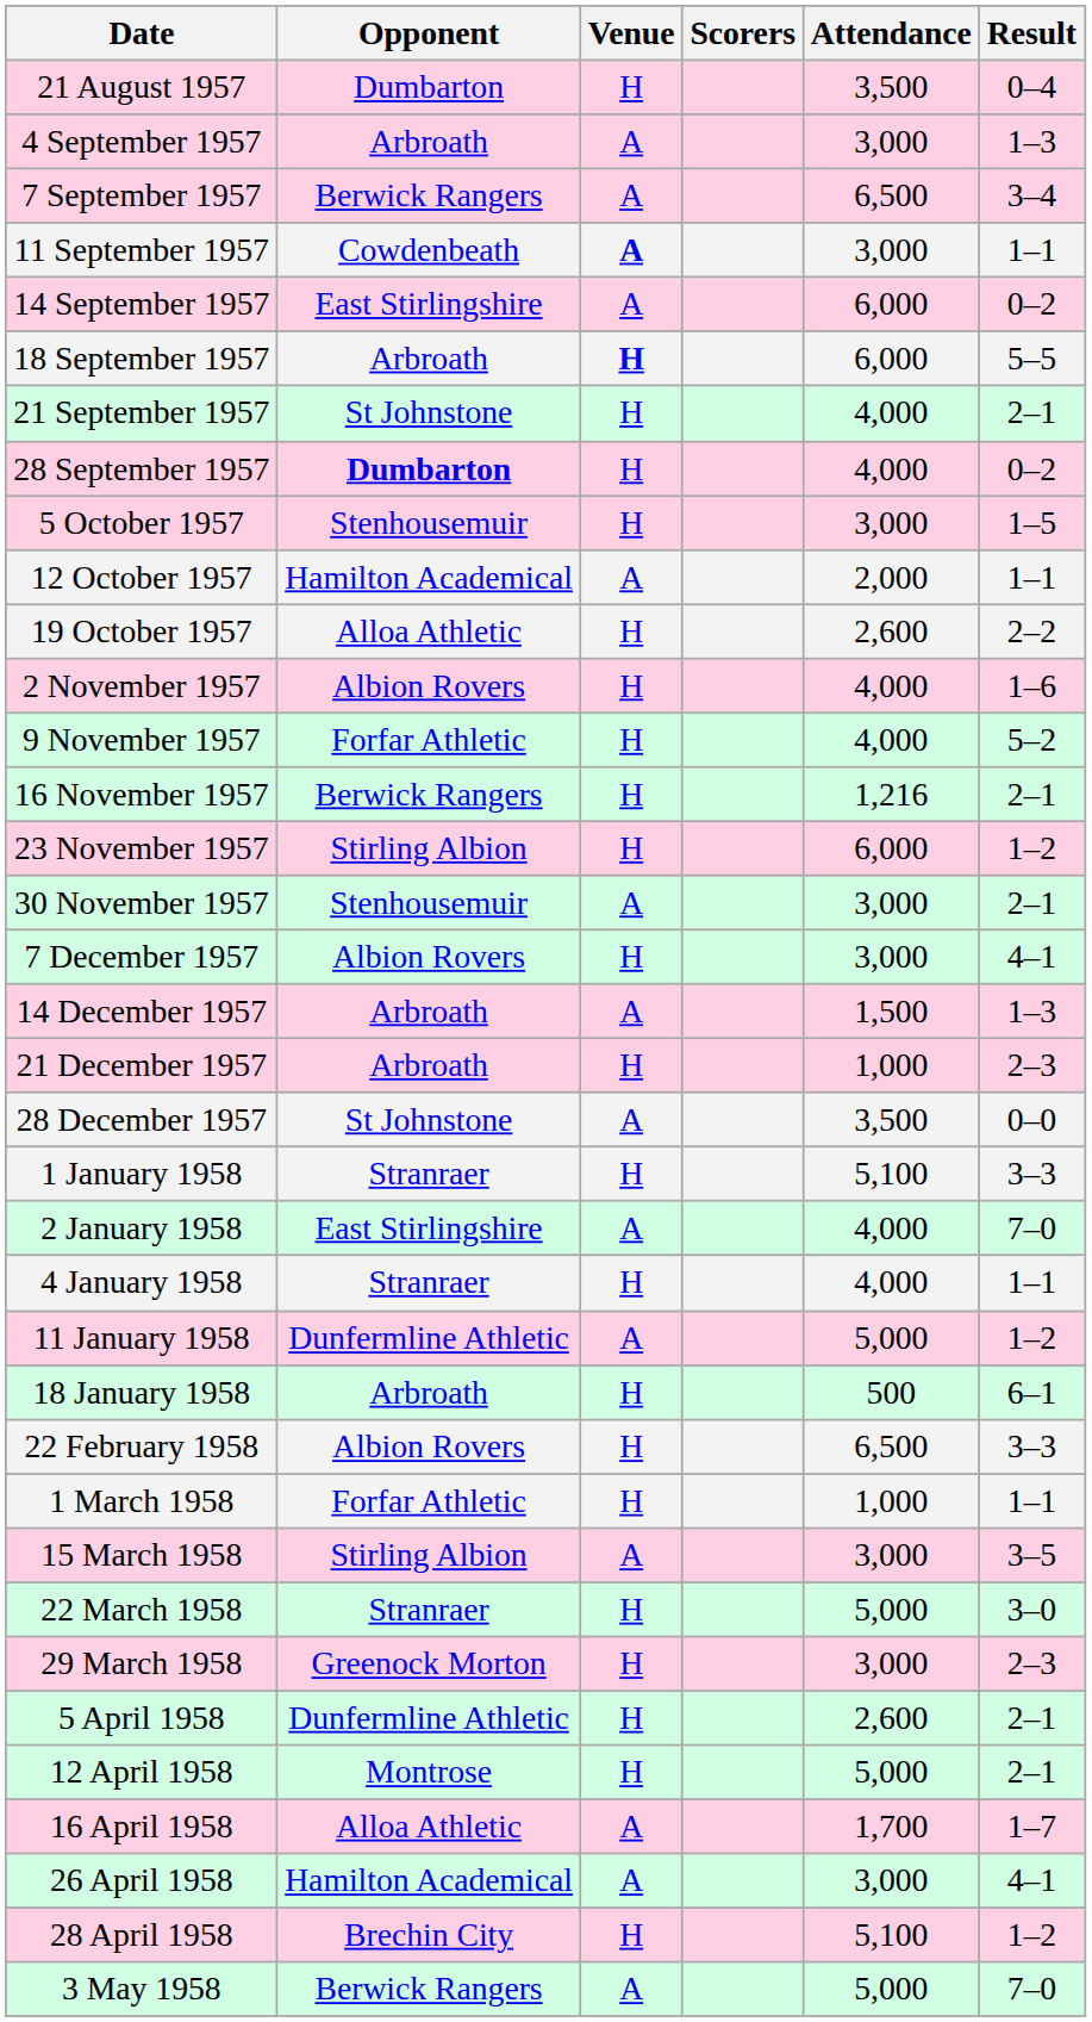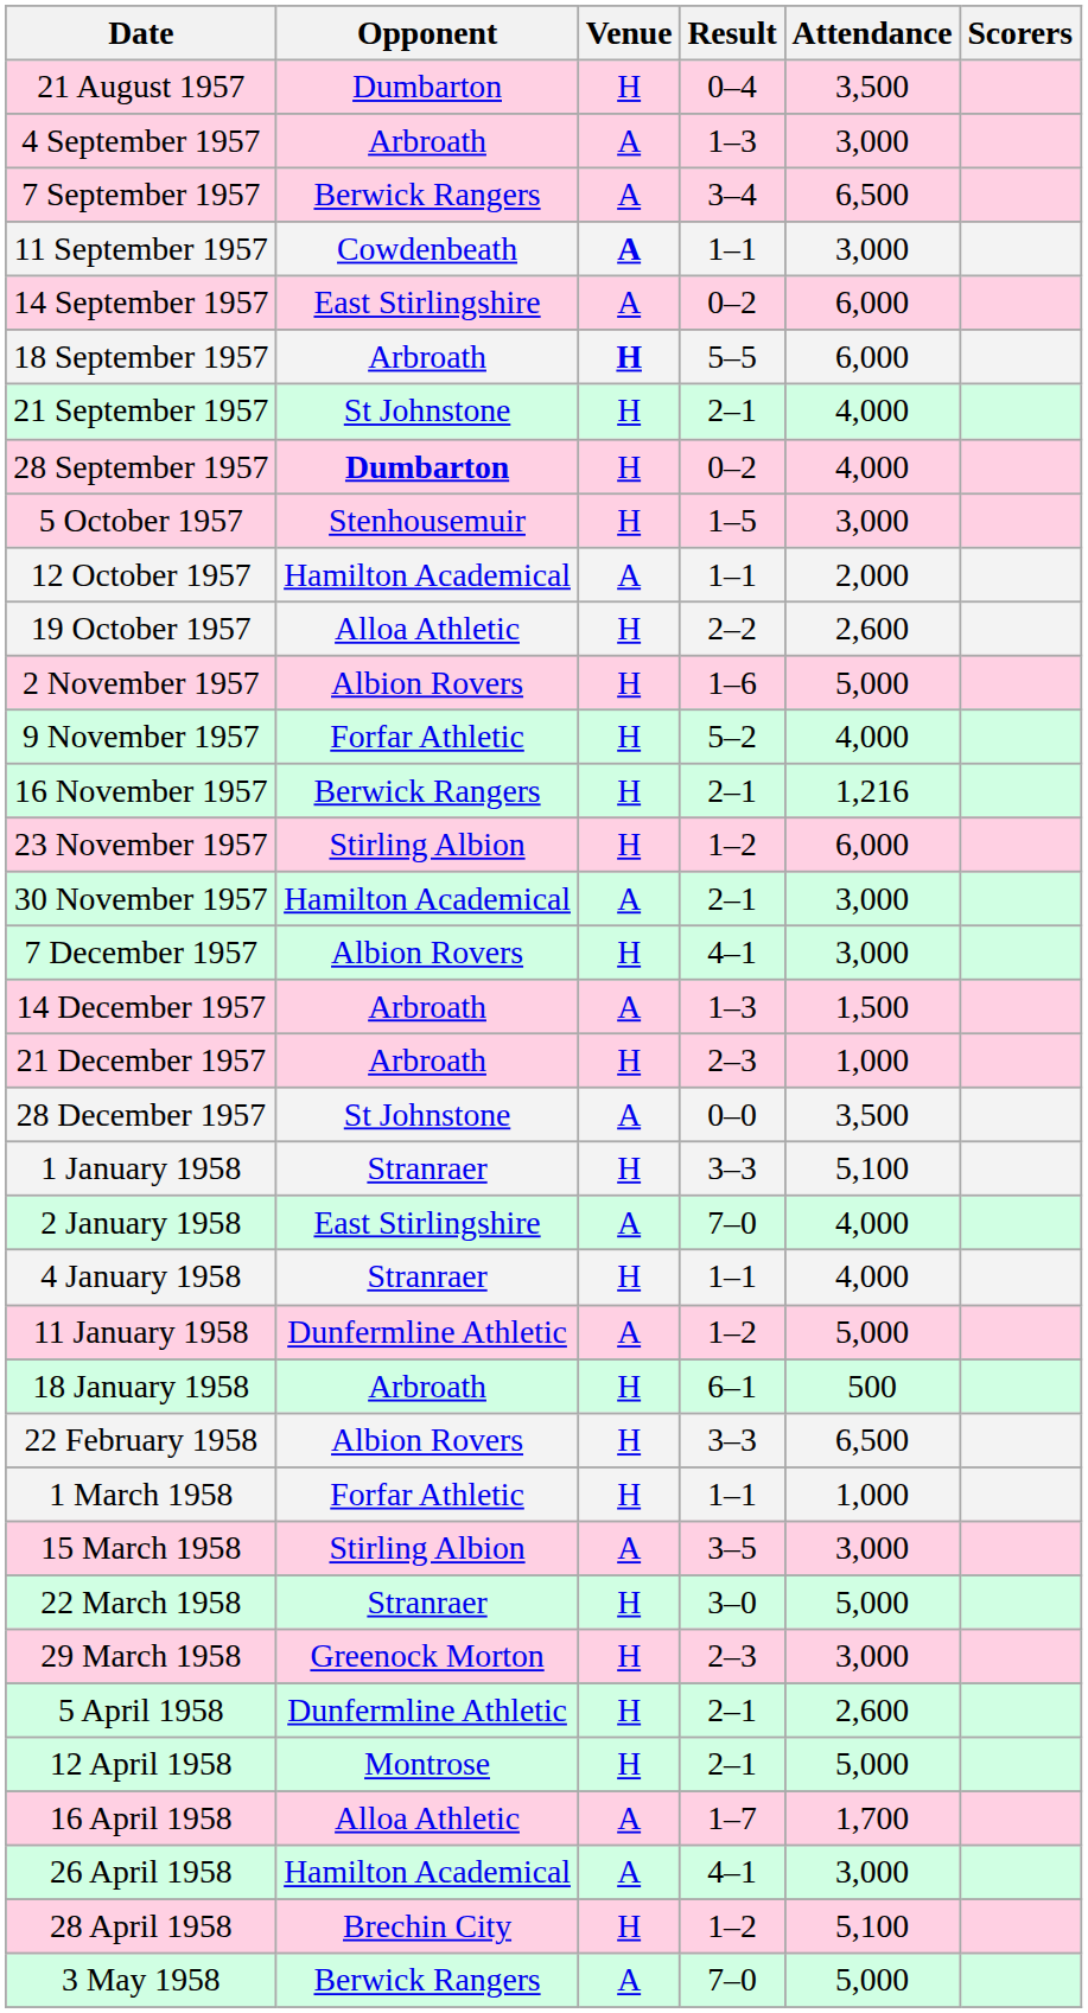 <table class="wikitable sortable" style="font-size:95%; text-align:center">
 <tr>
 <th>Date</th>
 <th>Opponent</th>
 <th>Venue</th>
+<th>Result</th>
+<th>Attendance</th>
 <th>Scorers</th>
-<th>Attendance</th>
-<th>Result</th>
 </tr>
 <tr bgcolor = "#ffd0e3">
 <td>21 August 1957</td>
 <td><a href='#'>Dumbarton</a></td>
 <td><a href='#'>H</a></td>
+<td>0–4</td>
+<td>3,500</td>
 <td></td>
-<td>3,500</td>
-<td>0–4</td>
 </tr>
 <tr bgcolor = "#ffd0e3">
 <td>4 September 1957</td>
 <td><a href='#'>Arbroath</a></td>
 <td><a href='#'>A</a></td>
+<td>1–3</td>
+<td>3,000</td>
 <td></td>
-<td>3,000</td>
-<td>1–3</td>
 </tr>
 <tr bgcolor = "#ffd0e3">
 <td>7 September 1957</td>
 <td><a href='#'>Berwick Rangers</a></td>
 <td><a href='#'>A</a></td>
+<td>3–4</td>
+<td>6,500</td>
 <td></td>
-<td>6,500</td>
-<td>3–4</td>
 </tr>
 <tr bgcolor = "#f3f3f3">
 <td>11 September 1957</td>
 <td><a href='#'>Cowdenbeath</a></td>
 <td><strong><a href='#'>A</a></strong></td>
+<td>1–1</td>
+<td>3,000</td>
 <td></td>
-<td>3,000</td>
-<td>1–1</td>
 </tr>
 <tr bgcolor = "#ffd0e3">
 <td>14 September 1957</td>
 <td><a href='#'>East Stirlingshire</a></td>
 <td><a href='#'>A</a></td>
+<td>0–2</td>
+<td>6,000</td>
 <td></td>
-<td>6,000</td>
-<td>0–2</td>
 </tr>
 <tr bgcolor = "#f3f3f3">
 <td>18 September 1957</td>
 <td><a href='#'>Arbroath</a></td>
 <td><strong><a href='#'>H</a></strong></td>
+<td>5–5</td>
+<td>6,000</td>
 <td></td>
-<td>6,000</td>
-<td>5–5</td>
 </tr>
 <tr bgcolor = "#d0ffe3">
 <td>21 September 1957</td>
 <td><a href='#'>St Johnstone</a></td>
 <td><a href='#'>H</a></td>
+<td>2–1</td>
+<td>4,000</td>
 <td></td>
-<td>4,000</td>
-<td>2–1</td>
 </tr>
 <tr bgcolor = "#ffd0e3">
 <td>28 September 1957</td>
 <td><strong><a href='#'>Dumbarton</a></strong></td>
 <td><a href='#'>H</a></td>
+<td>0–2</td>
+<td>4,000</td>
 <td></td>
-<td>4,000</td>
-<td>0–2</td>
 </tr>
 <tr bgcolor = "#ffd0e3">
 <td>5 October 1957</td>
 <td><a href='#'>Stenhousemuir</a></td>
 <td><a href='#'>H</a></td>
+<td>1–5</td>
+<td>3,000</td>
 <td></td>
-<td>3,000</td>
-<td>1–5</td>
 </tr>
 <tr bgcolor = "#f3f3f3">
 <td>12 October 1957</td>
 <td><a href='#'>Hamilton Academical</a></td>
 <td><a href='#'>A</a></td>
+<td>1–1</td>
+<td>2,000</td>
 <td></td>
-<td>2,000</td>
-<td>1–1</td>
 </tr>
 <tr bgcolor = "#f3f3f3">
 <td>19 October 1957</td>
 <td><a href='#'>Alloa Athletic</a></td>
 <td><a href='#'>H</a></td>
+<td>2–2</td>
+<td>2,600</td>
 <td></td>
-<td>2,600</td>
-<td>2–2</td>
 </tr>
 <tr bgcolor = "#ffd0e3">
 <td>2 November 1957</td>
 <td><a href='#'>Albion Rovers</a></td>
 <td><a href='#'>H</a></td>
+<td>1–6</td>
+<td>5,000</td>
 <td></td>
-<td>4,000</td>
-<td>1–6</td>
 </tr>
 <tr bgcolor = "#d0ffe3">
 <td>9 November 1957</td>
 <td><a href='#'>Forfar Athletic</a></td>
 <td><a href='#'>H</a></td>
+<td>5–2</td>
+<td>4,000</td>
 <td></td>
-<td>4,000</td>
-<td>5–2</td>
 </tr>
 <tr bgcolor = "#d0ffe3">
 <td>16 November 1957</td>
 <td><a href='#'>Berwick Rangers</a></td>
 <td><a href='#'>H</a></td>
+<td>2–1</td>
+<td>1,216</td>
 <td></td>
-<td>1,216</td>
-<td>2–1</td>
 </tr>
 <tr bgcolor = "#ffd0e3">
 <td>23 November 1957</td>
 <td><a href='#'>Stirling Albion</a></td>
 <td><a href='#'>H</a></td>
+<td>1–2</td>
+<td>6,000</td>
 <td></td>
-<td>6,000</td>
-<td>1–2</td>
 </tr>
 <tr bgcolor = "#d0ffe3">
 <td>30 November 1957</td>
-<td><a href='#'>Stenhousemuir</a></td>
+<td><a href='#'>Hamilton Academical</a></td>
 <td><a href='#'>A</a></td>
+<td>2–1</td>
+<td>3,000</td>
 <td></td>
-<td>3,000</td>
-<td>2–1</td>
 </tr>
 <tr bgcolor = "#d0ffe3">
 <td>7 December 1957</td>
 <td><a href='#'>Albion Rovers</a></td>
 <td><a href='#'>H</a></td>
+<td>4–1</td>
+<td>3,000</td>
 <td></td>
-<td>3,000</td>
-<td>4–1</td>
 </tr>
 <tr bgcolor = "#ffd0e3">
 <td>14 December 1957</td>
 <td><a href='#'>Arbroath</a></td>
 <td><a href='#'>A</a></td>
+<td>1–3</td>
+<td>1,500</td>
 <td></td>
-<td>1,500</td>
-<td>1–3</td>
 </tr>
 <tr bgcolor = "#ffd0e3">
 <td>21 December 1957</td>
 <td><a href='#'>Arbroath</a></td>
 <td><a href='#'>H</a></td>
+<td>2–3</td>
+<td>1,000</td>
 <td></td>
-<td>1,000</td>
-<td>2–3</td>
 </tr>
 <tr bgcolor = "#f3f3f3">
 <td>28 December 1957</td>
 <td><a href='#'>St Johnstone</a></td>
 <td><a href='#'>A</a></td>
+<td>0–0</td>
+<td>3,500</td>
 <td></td>
-<td>3,500</td>
-<td>0–0</td>
 </tr>
 <tr bgcolor = "#f3f3f3">
 <td>1 January 1958</td>
 <td><a href='#'>Stranraer</a></td>
 <td><a href='#'>H</a></td>
+<td>3–3</td>
+<td>5,100</td>
 <td></td>
-<td>5,100</td>
-<td>3–3</td>
 </tr>
 <tr bgcolor = "#d0ffe3">
 <td>2 January 1958</td>
 <td><a href='#'>East Stirlingshire</a></td>
 <td><a href='#'>A</a></td>
+<td>7–0</td>
+<td>4,000</td>
 <td></td>
-<td>4,000</td>
-<td>7–0</td>
 </tr>
 <tr bgcolor = "#f3f3f3">
 <td>4 January 1958</td>
 <td><a href='#'>Stranraer</a></td>
 <td><a href='#'>H</a></td>
+<td>1–1</td>
+<td>4,000</td>
 <td></td>
-<td>4,000</td>
-<td>1–1</td>
 </tr>
 <tr bgcolor = "#ffd0e3">
 <td>11 January 1958</td>
 <td><a href='#'>Dunfermline Athletic</a></td>
 <td><a href='#'>A</a></td>
+<td>1–2</td>
+<td>5,000</td>
 <td></td>
-<td>5,000</td>
-<td>1–2</td>
 </tr>
 <tr bgcolor = "#d0ffe3">
 <td>18 January 1958</td>
 <td><a href='#'>Arbroath</a></td>
 <td><a href='#'>H</a></td>
+<td>6–1</td>
+<td>500</td>
 <td></td>
-<td>500</td>
-<td>6–1</td>
 </tr>
 <tr bgcolor = "#f3f3f3">
 <td>22 February 1958</td>
 <td><a href='#'>Albion Rovers</a></td>
 <td><a href='#'>H</a></td>
+<td>3–3</td>
+<td>6,500</td>
 <td></td>
-<td>6,500</td>
-<td>3–3</td>
 </tr>
 <tr bgcolor = "#f3f3f3">
 <td>1 March 1958</td>
 <td><a href='#'>Forfar Athletic</a></td>
 <td><a href='#'>H</a></td>
+<td>1–1</td>
+<td>1,000</td>
 <td></td>
-<td>1,000</td>
-<td>1–1</td>
 </tr>
 <tr bgcolor = "#ffd0e3">
 <td>15 March 1958</td>
 <td><a href='#'>Stirling Albion</a></td>
 <td><a href='#'>A</a></td>
+<td>3–5</td>
+<td>3,000</td>
 <td></td>
-<td>3,000</td>
-<td>3–5</td>
 </tr>
 <tr bgcolor = "#d0ffe3">
 <td>22 March 1958</td>
 <td><a href='#'>Stranraer</a></td>
 <td><a href='#'>H</a></td>
+<td>3–0</td>
+<td>5,000</td>
 <td></td>
-<td>5,000</td>
-<td>3–0</td>
 </tr>
 <tr bgcolor = "#ffd0e3">
 <td>29 March 1958</td>
 <td><a href='#'>Greenock Morton</a></td>
 <td><a href='#'>H</a></td>
+<td>2–3</td>
+<td>3,000</td>
 <td></td>
-<td>3,000</td>
-<td>2–3</td>
 </tr>
 <tr bgcolor = "#d0ffe3">
 <td>5 April 1958</td>
 <td><a href='#'>Dunfermline Athletic</a></td>
 <td><a href='#'>H</a></td>
+<td>2–1</td>
+<td>2,600</td>
 <td></td>
-<td>2,600</td>
-<td>2–1</td>
 </tr>
 <tr bgcolor = "#d0ffe3">
 <td>12 April 1958</td>
 <td><a href='#'>Montrose</a></td>
 <td><a href='#'>H</a></td>
+<td>2–1</td>
+<td>5,000</td>
 <td></td>
-<td>5,000</td>
-<td>2–1</td>
 </tr>
 <tr bgcolor = "#ffd0e3">
 <td>16 April 1958</td>
 <td><a href='#'>Alloa Athletic</a></td>
 <td><a href='#'>A</a></td>
+<td>1–7</td>
+<td>1,700</td>
 <td></td>
-<td>1,700</td>
-<td>1–7</td>
 </tr>
 <tr bgcolor = "#d0ffe3">
 <td>26 April 1958</td>
 <td><a href='#'>Hamilton Academical</a></td>
 <td><a href='#'>A</a></td>
+<td>4–1</td>
+<td>3,000</td>
 <td></td>
-<td>3,000</td>
-<td>4–1</td>
 </tr>
 <tr bgcolor = "#ffd0e3">
 <td>28 April 1958</td>
 <td><a href='#'>Brechin City</a></td>
 <td><a href='#'>H</a></td>
+<td>1–2</td>
+<td>5,100</td>
 <td></td>
-<td>5,100</td>
-<td>1–2</td>
 </tr>
 <tr bgcolor = "#d0ffe3">
 <td>3 May 1958</td>
 <td><a href='#'>Berwick Rangers</a></td>
 <td><a href='#'>A</a></td>
+<td>7–0</td>
+<td>5,000</td>
 <td></td>
-<td>5,000</td>
-<td>7–0</td>
 </tr>
 </table>
